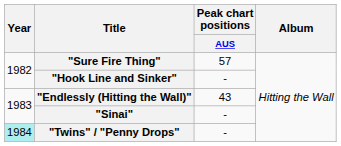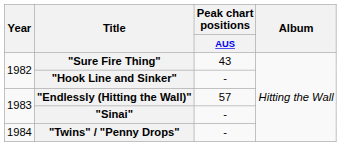 <table class="wikitable plainrowheaders" style="text-align:center;" border="1">
 <tr>
 <th scope="col" rowspan="2">Year</th>
 <th scope="col" rowspan="2">Title</th>
 <th scope="col" colspan="1">Peak chart<br>positions</th>
 <th scope="col" rowspan="2">Album</th>
 </tr>
 <tr>
 <th scope="col" style="text-align:center;"><small><a href='#'>AUS</a></small><br></th>
 </tr>
 <tr>
 <td rowspan="2">1982</td>
 <th scope="row">"Sure Fire Thing"</th>
-<td style="text-align:center;">57</td>
+<td style="text-align:center;">43</td>
 <td rowspan="5"><em>Hitting the Wall</em></td>
 </tr>
 <tr>
 <th scope="row">"Hook Line and Sinker"</th>
 <td style="text-align:center;">-</td>
 </tr>
 <tr>
 <td rowspan="2">1983</td>
 <th scope="row">"Endlessly (Hitting the Wall)"</th>
-<td style="text-align:center;">43</td>
+<td style="text-align:center;">57</td>
 </tr>
 <tr>
 <th scope="row">"Sinai"</th>
 <td style="text-align:center;">-</td>
 </tr>
 <tr>
-<td style="background: paleturquoise;">1984</td>
+<td>1984</td>
 <th scope="row">"Twins" / "Penny Drops"</th>
 <td style="text-align:center;">-</td>
 </tr>
 </table>
